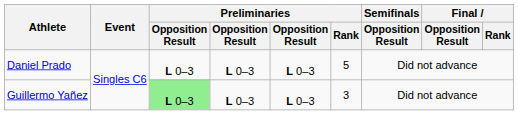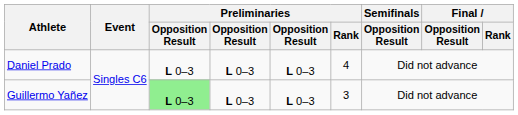 <table class=wikitable style="font-size:90%">
 <tr>
 <th rowspan="2">Athlete</th>
 <th rowspan="2">Event</th>
 <th colspan="4">Preliminaries</th>
 <th>Semifinals</th>
 <th colspan="2">Final / </th>
 </tr>
 <tr style="font-size:95%">
 <th>Opposition<br>Result</th>
 <th>Opposition<br>Result</th>
 <th>Opposition<br>Result</th>
 <th>Rank</th>
 <th>Opposition<br>Result</th>
 <th>Opposition<br>Result</th>
 <th>Rank</th>
 </tr>
 <tr align=center>
 <td align=left><a href='#'>Daniel Prado</a></td>
 <td align=left rowspan=2><a href='#'>Singles C6</a></td>
 <td><br><strong>L</strong> 0–3</td>
 <td><br><strong>L</strong> 0–3</td>
 <td><br><strong>L</strong> 0–3</td>
-<td>5</td>
+<td>4</td>
 <td colspan=3>Did not advance</td>
 </tr>
 <tr align=center>
 <td align=left><a href='#'>Guillermo Yañez</a></td>
 <td style="background: lightgreen;"><br><strong>L</strong> 0–3</td>
 <td><br><strong>L</strong> 0–3</td>
 <td><br><strong>L</strong> 0–3</td>
 <td>3</td>
 <td colspan=3>Did not advance</td>
 </tr>
 </table>
